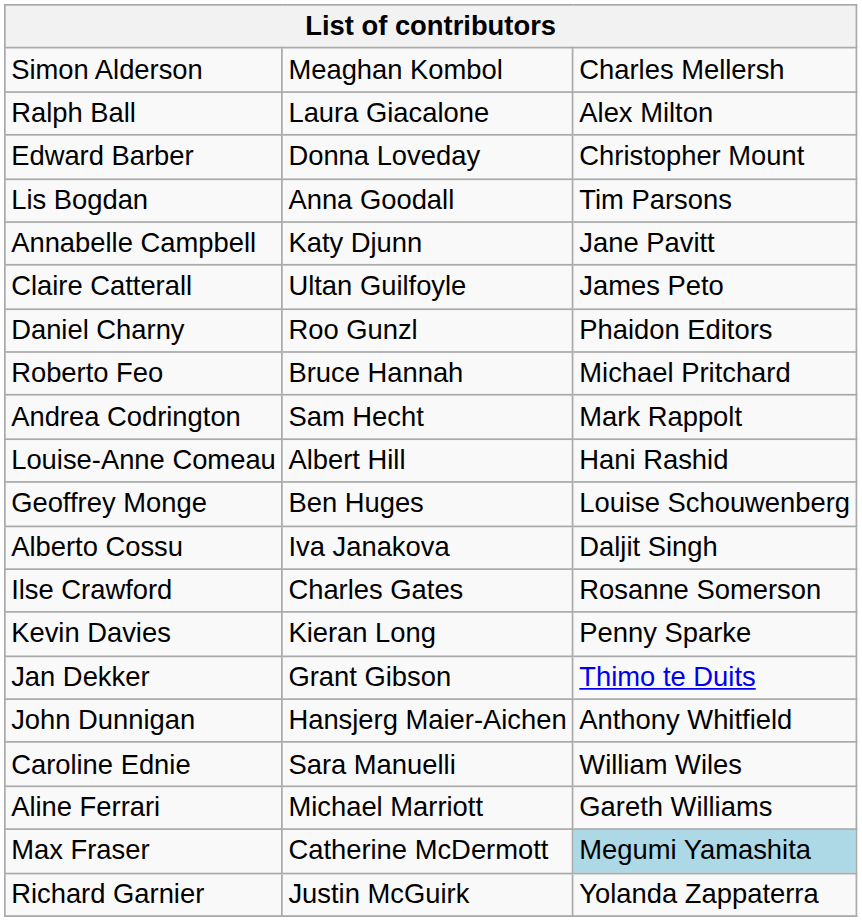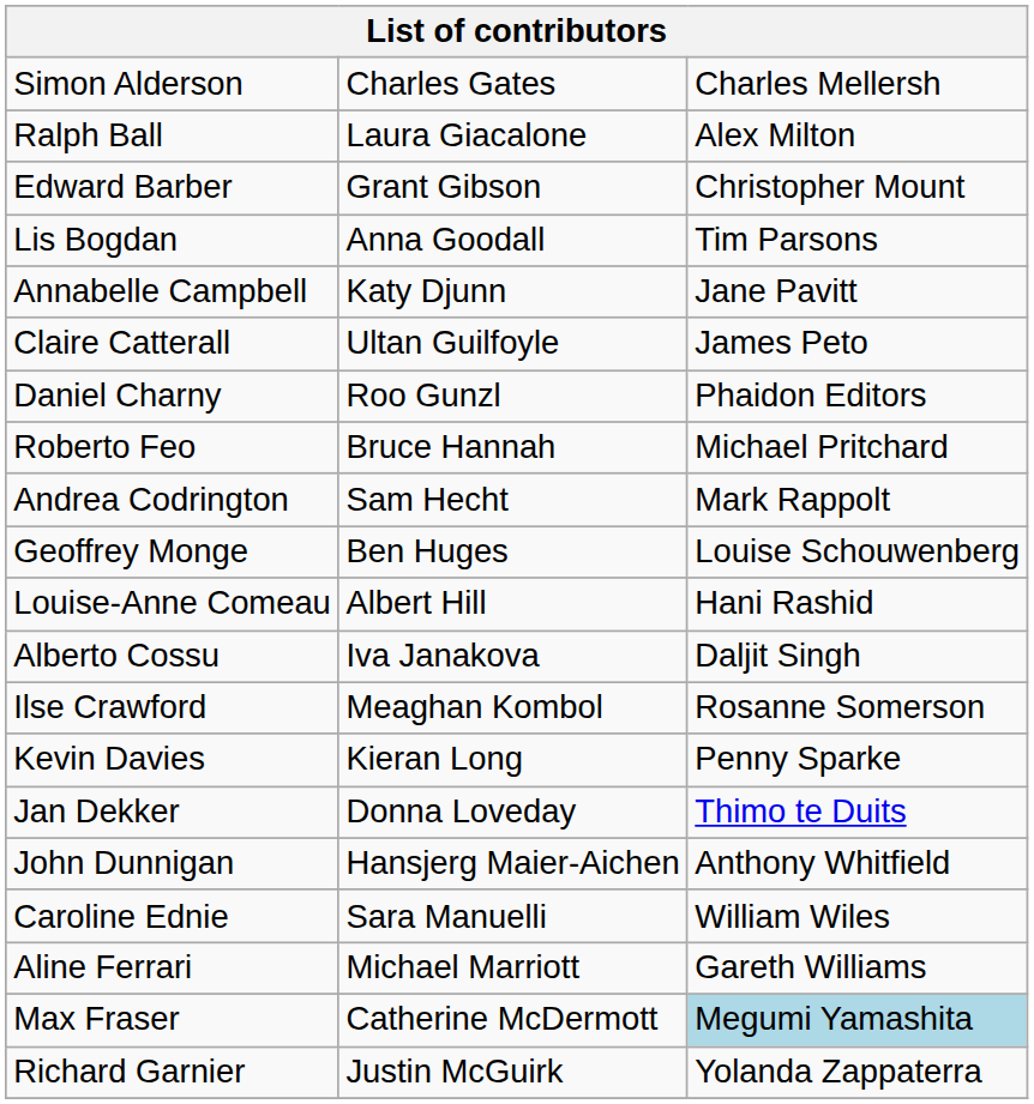 <table class="wikitable collapsible collapsed">
 <tr>
 <th colspan="3" style="text-align: center;">List of contributors</th>
 </tr>
 <tr>
 <td>Simon Alderson</td>
-<td>Meaghan Kombol</td>
+<td>Charles Gates</td>
 <td>Charles Mellersh</td>
 </tr>
 <tr>
 <td>Ralph Ball</td>
 <td>Laura Giacalone</td>
 <td>Alex Milton</td>
 </tr>
 <tr>
 <td>Edward Barber</td>
-<td>Donna Loveday</td>
+<td>Grant Gibson</td>
 <td>Christopher Mount</td>
 </tr>
 <tr>
 <td>Lis Bogdan</td>
 <td>Anna Goodall</td>
 <td>Tim Parsons</td>
 </tr>
 <tr>
 <td>Annabelle Campbell</td>
 <td>Katy Djunn</td>
 <td>Jane Pavitt</td>
 </tr>
 <tr>
 <td>Claire Catterall</td>
 <td>Ultan Guilfoyle</td>
 <td>James Peto</td>
 </tr>
 <tr>
 <td>Daniel Charny</td>
 <td>Roo Gunzl</td>
 <td>Phaidon Editors</td>
 </tr>
 <tr>
 <td>Roberto Feo</td>
 <td>Bruce Hannah</td>
 <td>Michael Pritchard</td>
 </tr>
 <tr>
 <td>Andrea Codrington</td>
 <td>Sam Hecht</td>
 <td>Mark Rappolt</td>
 </tr>
 <tr>
+<td>Geoffrey Monge</td>
+<td>Ben Huges</td>
+<td>Louise Schouwenberg</td>
+</tr>
+<tr>
 <td>Louise-Anne Comeau</td>
 <td>Albert Hill</td>
 <td>Hani Rashid</td>
-</tr>
-<tr>
-<td>Geoffrey Monge</td>
-<td>Ben Huges</td>
-<td>Louise Schouwenberg</td>
 </tr>
 <tr>
 <td>Alberto Cossu</td>
 <td>Iva Janakova</td>
 <td>Daljit Singh</td>
 </tr>
 <tr>
 <td>Ilse Crawford</td>
-<td>Charles Gates</td>
+<td>Meaghan Kombol</td>
 <td>Rosanne Somerson</td>
 </tr>
 <tr>
 <td>Kevin Davies</td>
 <td>Kieran Long</td>
 <td>Penny Sparke</td>
 </tr>
 <tr>
 <td>Jan Dekker</td>
-<td>Grant Gibson</td>
+<td>Donna Loveday</td>
 <td><a href='#'>Thimo te Duits</a></td>
 </tr>
 <tr>
 <td>John Dunnigan</td>
 <td>Hansjerg Maier-Aichen</td>
 <td>Anthony Whitfield</td>
 </tr>
 <tr>
 <td>Caroline Ednie</td>
 <td>Sara Manuelli</td>
 <td>William Wiles</td>
 </tr>
 <tr>
 <td>Aline Ferrari</td>
 <td>Michael Marriott</td>
 <td>Gareth Williams</td>
 </tr>
 <tr>
 <td>Max Fraser</td>
 <td>Catherine McDermott</td>
 <td style="background: lightblue;">Megumi Yamashita</td>
 </tr>
 <tr>
 <td>Richard Garnier</td>
 <td>Justin McGuirk</td>
 <td>Yolanda Zappaterra</td>
 </tr>
 <tr>
 </tr>
 </table>
